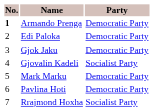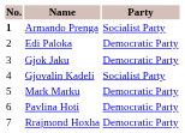 <table class="toccolours" style="margin-bottom: 1em; font-size: 85%;">
 <tr style="background:#d4c0ba;">
 <th>No.</th>
 <th>Name</th>
 <th>Party</th>
 </tr>
 <tr>
 <td><strong>1</strong></td>
 <td><a href='#'>Armando Prenga</a></td>
-<td><a href='#'>Democratic Party</a></td>
+<td><a href='#'>Socialist Party</a></td>
 </tr>
 <tr>
 <td>2</td>
 <td><a href='#'>Edi Paloka</a></td>
 <td><a href='#'>Democratic Party</a></td>
 </tr>
 <tr>
 <td>3</td>
 <td><a href='#'>Gjok Jaku</a></td>
 <td><a href='#'>Democratic Party</a></td>
 </tr>
 <tr>
 <td>4</td>
 <td><a href='#'>Gjovalin Kadeli</a></td>
 <td><a href='#'>Socialist Party</a></td>
 </tr>
 <tr>
 <td>5</td>
 <td><a href='#'>Mark Marku</a></td>
 <td><a href='#'>Democratic Party</a></td>
 </tr>
 <tr>
 <td>6</td>
 <td><a href='#'>Pavlina Hoti</a></td>
 <td><a href='#'>Democratic Party</a></td>
 </tr>
 <tr>
 <td>7</td>
 <td><a href='#'>Rrajmond Hoxha</a></td>
-<td><a href='#'>Socialist Party</a></td>
+<td><a href='#'>Democratic Party</a></td>
 </tr>
 </table>
